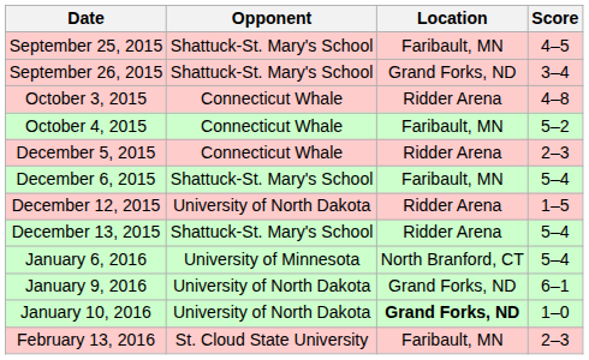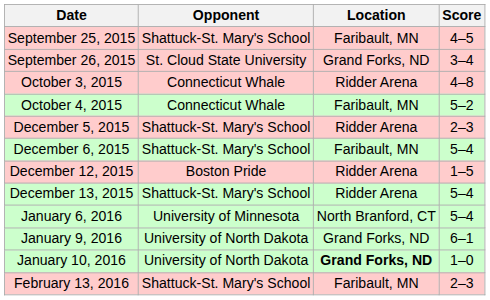 <table class="wikitable" style="text-align:center">
 <tr>
 <th>Date</th>
 <th>Opponent</th>
 <th>Location</th>
 <th>Score</th>
 </tr>
 <tr bgcolor=#fcc>
 <td>September 25, 2015</td>
 <td>Shattuck-St. Mary's School</td>
 <td>Faribault, MN</td>
 <td>4–5</td>
 </tr>
 <tr bgcolor=#fcc>
 <td>September 26, 2015</td>
-<td>Shattuck-St. Mary's School</td>
+<td>St. Cloud State University</td>
 <td>Grand Forks, ND</td>
 <td>3–4</td>
 </tr>
 <tr bgcolor=#fcc>
 <td>October 3, 2015</td>
 <td>Connecticut Whale</td>
 <td>Ridder Arena</td>
 <td>4–8</td>
 </tr>
 <tr bgcolor=#cfc>
 <td>October 4, 2015</td>
 <td>Connecticut Whale</td>
 <td>Faribault, MN</td>
 <td>5–2</td>
 </tr>
 <tr bgcolor=#fcc>
 <td>December 5, 2015</td>
-<td>Connecticut Whale</td>
+<td>Shattuck-St. Mary's School</td>
 <td>Ridder Arena</td>
 <td>2–3</td>
 </tr>
 <tr bgcolor=#cfc>
 <td>December 6, 2015</td>
 <td>Shattuck-St. Mary's School</td>
 <td>Faribault, MN</td>
 <td>5–4</td>
 </tr>
 <tr bgcolor=#fcc>
 <td>December 12, 2015</td>
-<td>University of North Dakota</td>
+<td>Boston Pride</td>
 <td>Ridder Arena</td>
 <td>1–5</td>
 </tr>
 <tr bgcolor=#cfc>
 <td>December 13, 2015</td>
 <td>Shattuck-St. Mary's School</td>
 <td>Ridder Arena</td>
 <td>5–4</td>
 </tr>
 <tr bgcolor=#cfc>
 <td>January 6, 2016</td>
 <td>University of Minnesota</td>
 <td>North Branford, CT</td>
 <td>5–4</td>
 </tr>
 <tr bgcolor=#cfc>
 <td>January 9, 2016</td>
 <td>University of North Dakota</td>
 <td>Grand Forks, ND</td>
 <td>6–1</td>
 </tr>
 <tr bgcolor=#cfc>
 <td>January 10, 2016</td>
 <td>University of North Dakota</td>
 <td><strong>Grand Forks, ND</strong></td>
 <td>1–0</td>
 </tr>
 <tr bgcolor=#fcc>
 <td>February 13, 2016</td>
-<td>St. Cloud State University</td>
+<td>Shattuck-St. Mary's School</td>
 <td>Faribault, MN</td>
 <td>2–3</td>
 </tr>
 </table>
